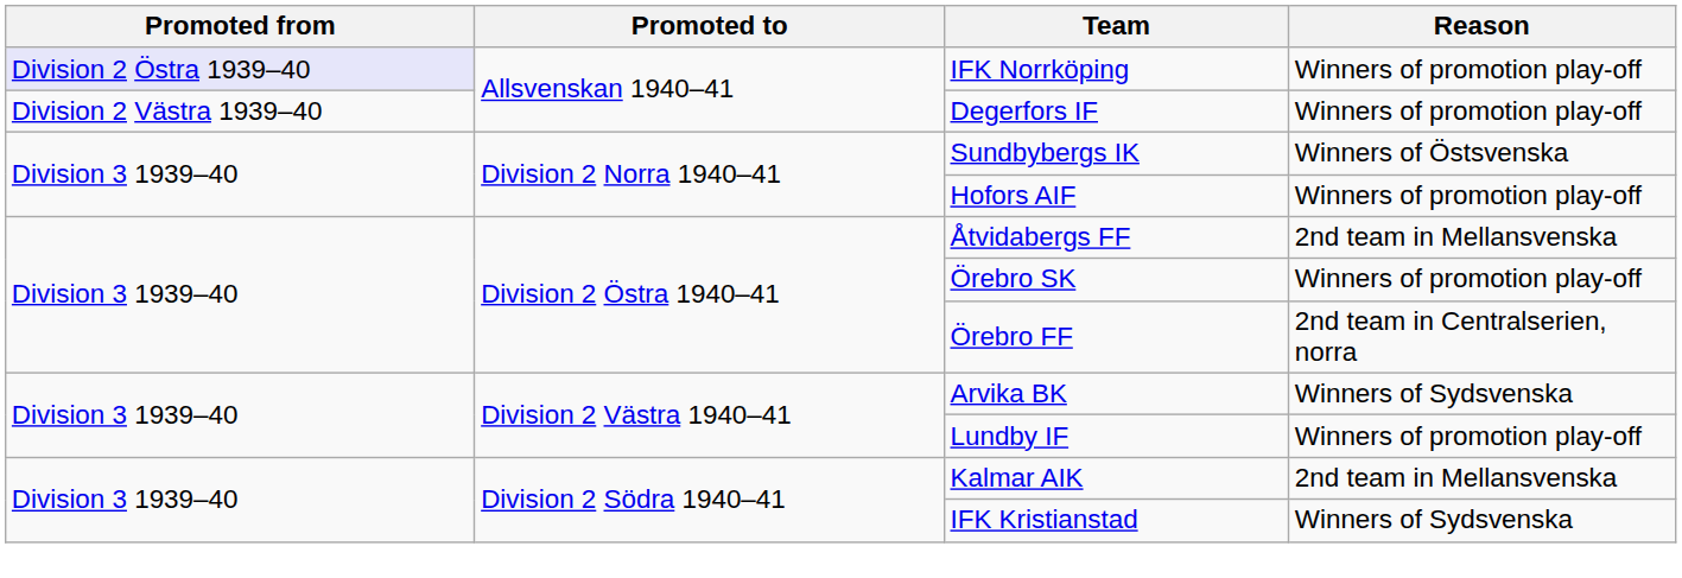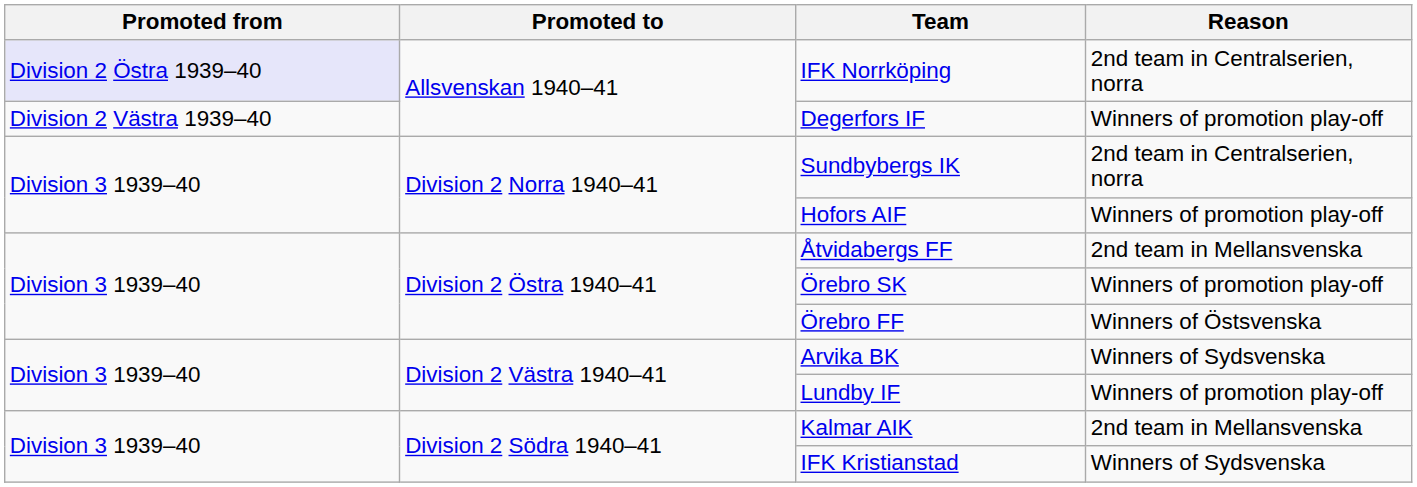 <table class="wikitable" style="text-align: left;">
 <tr>
 <th style="width: 275px;">Promoted from</th>
 <th style="width: 275px;">Promoted to</th>
 <th style="width: 200px;">Team</th>
 <th style="width: 225px;">Reason</th>
 </tr>
 <tr>
 <td style="background: lavender;"><a href='#'>Division 2</a> <a href='#'>Östra</a> 1939–40</td>
 <td rowspan=2><a href='#'>Allsvenskan</a> 1940–41</td>
 <td><a href='#'>IFK Norrköping</a></td>
-<td>Winners of promotion play-off</td>
+<td>2nd team in Centralserien, norra</td>
 </tr>
 <tr>
 <td><a href='#'>Division 2</a> <a href='#'>Västra</a> 1939–40</td>
 <td><a href='#'>Degerfors IF</a></td>
 <td>Winners of promotion play-off</td>
 </tr>
 <tr>
 <td rowspan=2><a href='#'>Division 3</a> 1939–40</td>
 <td rowspan=2><a href='#'>Division 2</a> <a href='#'>Norra</a> 1940–41</td>
 <td><a href='#'>Sundbybergs IK</a></td>
-<td>Winners of Östsvenska</td>
+<td>2nd team in Centralserien, norra</td>
 </tr>
 <tr>
 <td><a href='#'>Hofors AIF</a></td>
 <td>Winners of promotion play-off</td>
 </tr>
 <tr>
 <td rowspan=3><a href='#'>Division 3</a> 1939–40</td>
 <td rowspan=3><a href='#'>Division 2</a> <a href='#'>Östra</a> 1940–41</td>
 <td><a href='#'>Åtvidabergs FF</a></td>
 <td>2nd team in Mellansvenska</td>
 </tr>
 <tr>
 <td><a href='#'>Örebro SK</a></td>
 <td>Winners of promotion play-off</td>
 </tr>
 <tr>
 <td><a href='#'>Örebro FF</a></td>
-<td>2nd team in Centralserien, norra</td>
+<td>Winners of Östsvenska</td>
 </tr>
 <tr>
 <td rowspan=2><a href='#'>Division 3</a> 1939–40</td>
 <td rowspan=2><a href='#'>Division 2</a> <a href='#'>Västra</a> 1940–41</td>
 <td><a href='#'>Arvika BK</a></td>
 <td>Winners of Sydsvenska</td>
 </tr>
 <tr>
 <td><a href='#'>Lundby IF</a></td>
 <td>Winners of promotion play-off</td>
 </tr>
 <tr>
 <td rowspan=2><a href='#'>Division 3</a> 1939–40</td>
 <td rowspan=2><a href='#'>Division 2</a> <a href='#'>Södra</a> 1940–41</td>
 <td><a href='#'>Kalmar AIK</a></td>
 <td>2nd team in Mellansvenska</td>
 </tr>
 <tr>
 <td><a href='#'>IFK Kristianstad</a></td>
 <td>Winners of Sydsvenska</td>
 </tr>
 </table>
